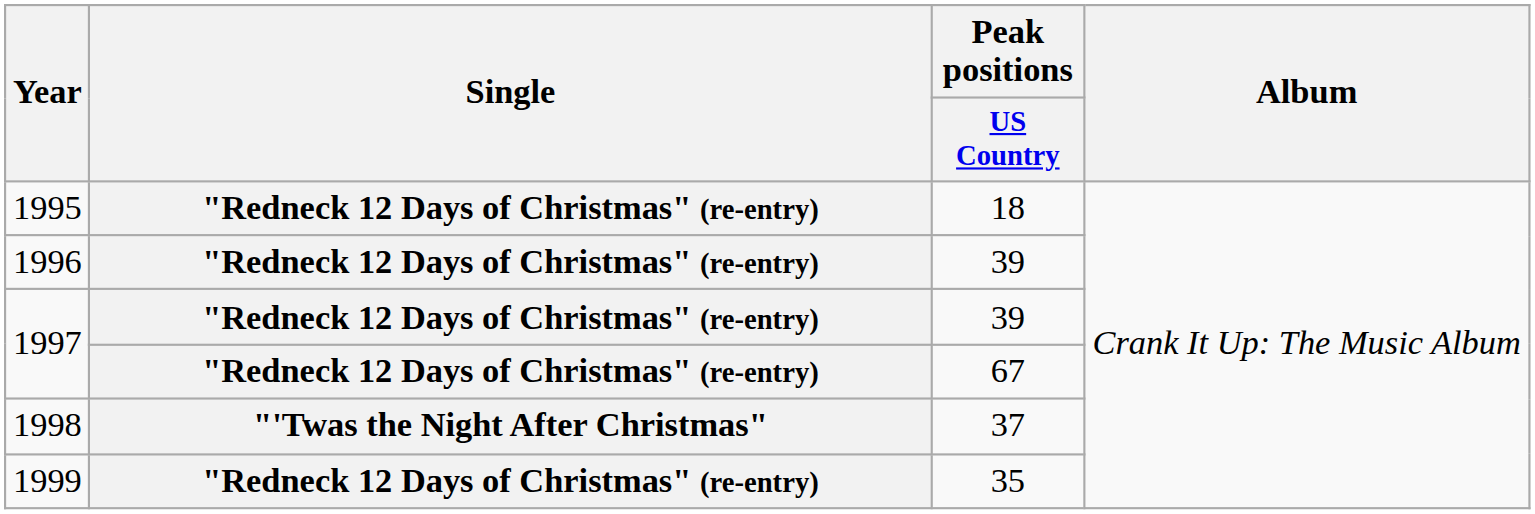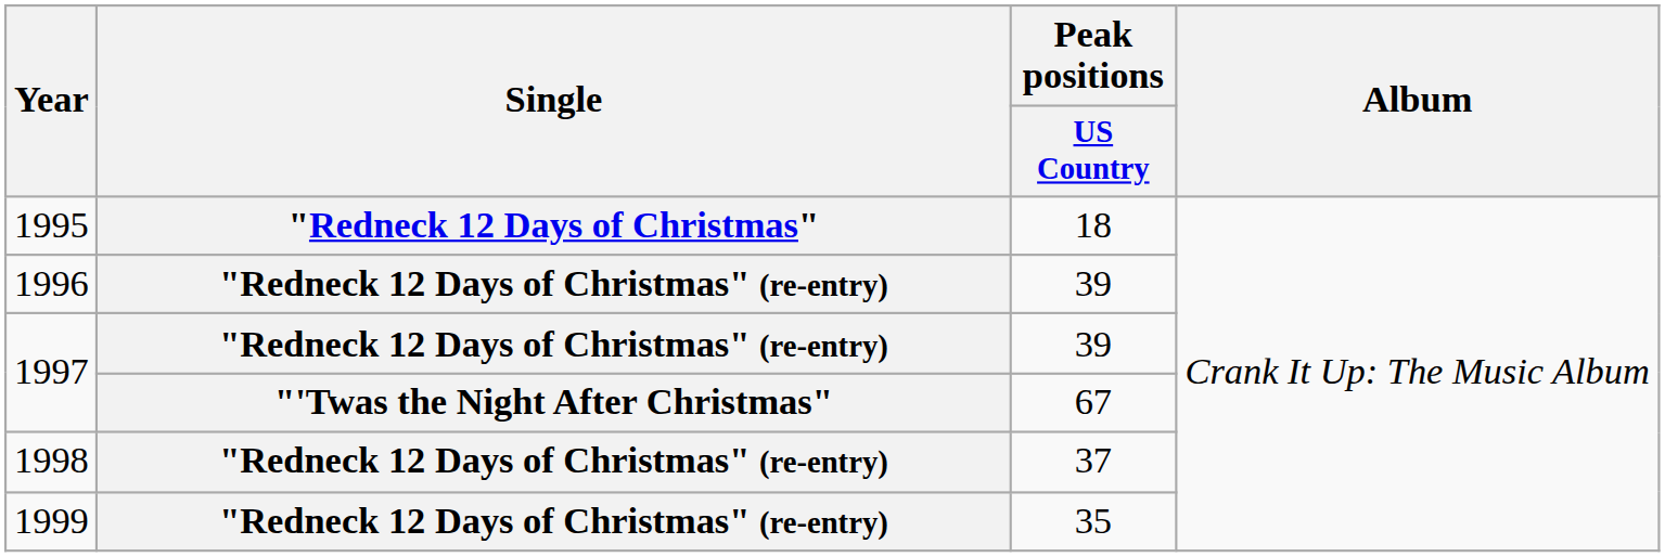 <table class="wikitable plainrowheaders" style="text-align:center">
 <tr>
 <th rowspan="2">Year</th>
 <th rowspan="2" style="width:24em;">Single</th>
 <th colspan="1">Peak positions</th>
 <th rowspan="2">Album</th>
 </tr>
 <tr style="font-size: smaller">
 <th style="width:65px"><a href='#'>US Country</a></th>
 </tr>
 <tr>
 <td>1995</td>
-<th scope="row">"Redneck 12 Days of Christmas" <small>(re-entry)</small></th>
+<th scope="row">"<a href='#'>Redneck 12 Days of Christmas</a>"</th>
 <td>18</td>
 <td style="text-align:left" rowspan="6"><em>Crank It Up: The Music Album</em></td>
 </tr>
 <tr>
 <td>1996</td>
 <th scope="row">"Redneck 12 Days of Christmas" <small>(re-entry)</small></th>
 <td>39</td>
 </tr>
 <tr>
 <td rowspan=2>1997</td>
 <th scope="row">"Redneck 12 Days of Christmas" <small>(re-entry)</small></th>
 <td>39</td>
 </tr>
 <tr>
-<th scope="row">"Redneck 12 Days of Christmas" <small>(re-entry)</small></th>
+<th scope="row">"'Twas the Night After Christmas"</th>
 <td>67</td>
 </tr>
 <tr>
 <td>1998</td>
-<th scope="row">"'Twas the Night After Christmas"</th>
+<th scope="row">"Redneck 12 Days of Christmas" <small>(re-entry)</small></th>
 <td>37</td>
 </tr>
 <tr>
 <td>1999</td>
 <th scope="row">"Redneck 12 Days of Christmas" <small>(re-entry)</small></th>
 <td>35</td>
 </tr>
 </table>
